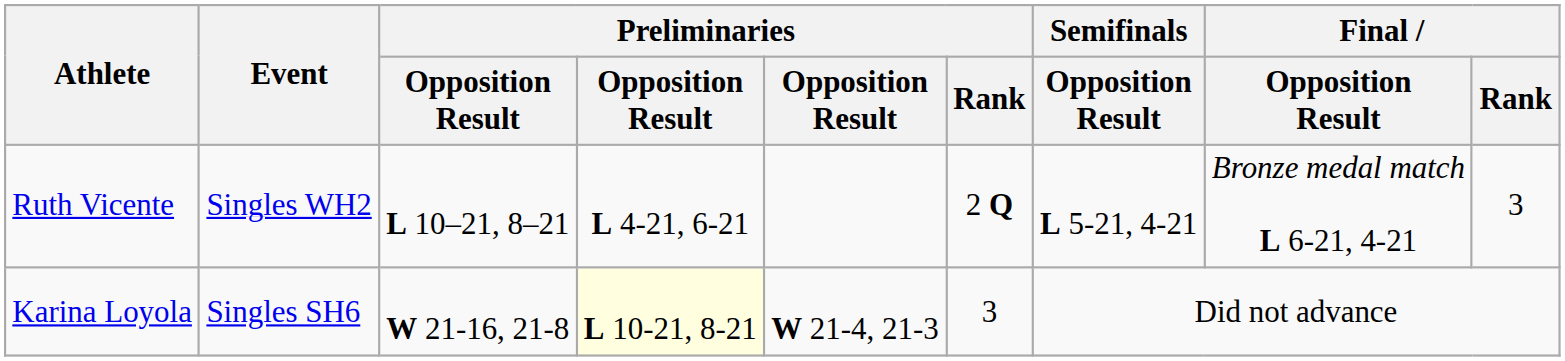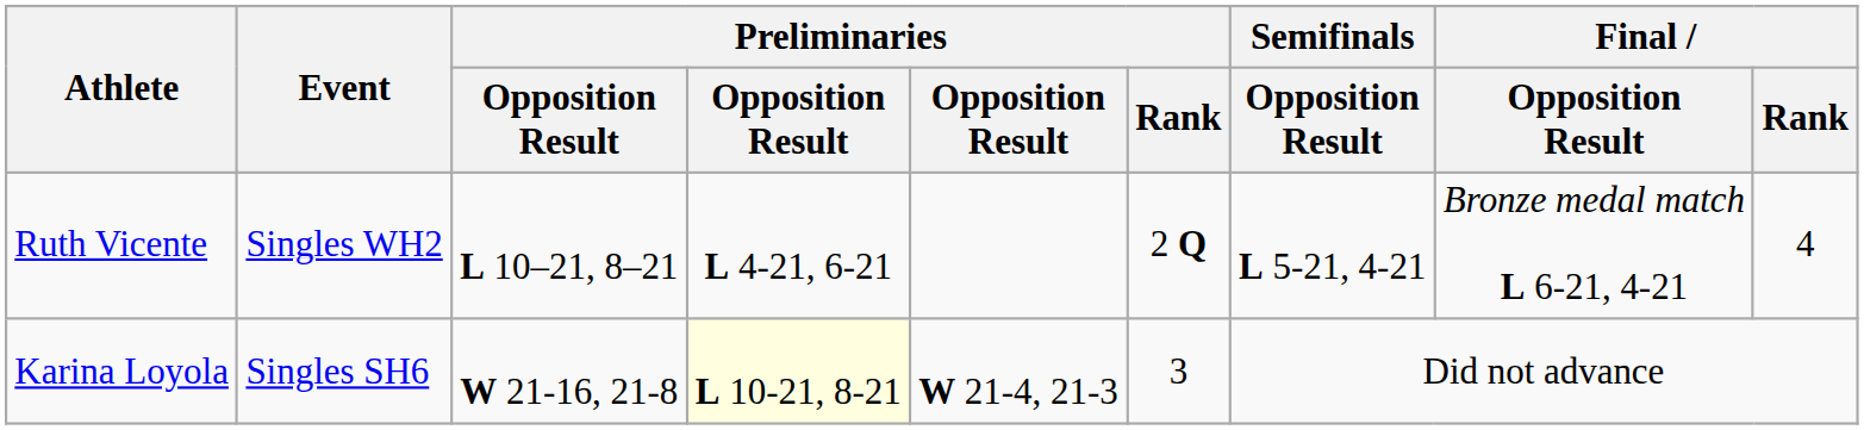 <table class=wikitable style="font-size:90%">
 <tr>
 <th rowspan="2">Athlete</th>
 <th rowspan="2">Event</th>
 <th colspan="4">Preliminaries</th>
 <th>Semifinals</th>
 <th colspan="2">Final / </th>
 </tr>
 <tr>
 <th>Opposition<br>Result</th>
 <th>Opposition<br>Result</th>
 <th>Opposition<br>Result</th>
 <th>Rank</th>
 <th>Opposition<br>Result</th>
 <th>Opposition<br>Result</th>
 <th>Rank</th>
 </tr>
 <tr align=center>
 <td align=left><a href='#'>Ruth Vicente</a></td>
 <td align=left><a href='#'>Singles WH2</a></td>
 <td><br><strong>L</strong> 10–21, 8–21</td>
 <td><br><strong>L</strong> 4-21, 6-21</td>
 <td></td>
 <td>2 <strong>Q</strong></td>
 <td><br><strong>L</strong> 5-21, 4-21</td>
 <td><em>Bronze medal match</em><br><br><strong>L</strong> 6-21, 4-21</td>
-<td>3</td>
+<td>4</td>
 </tr>
 <tr align=center>
 <td align=left><a href='#'>Karina Loyola</a></td>
 <td align=left><a href='#'>Singles SH6</a></td>
 <td><br><strong>W</strong> 21-16, 21-8</td>
 <td style="background: lightyellow;"><br><strong>L</strong> 10-21, 8-21</td>
 <td><br><strong>W</strong> 21-4, 21-3</td>
 <td>3</td>
 <td colspan=3>Did not advance</td>
 </tr>
 </table>
